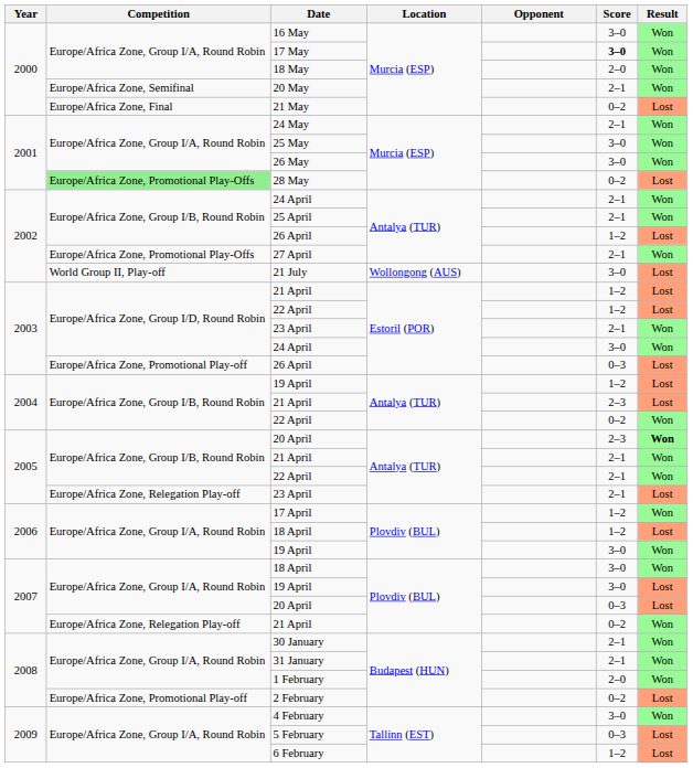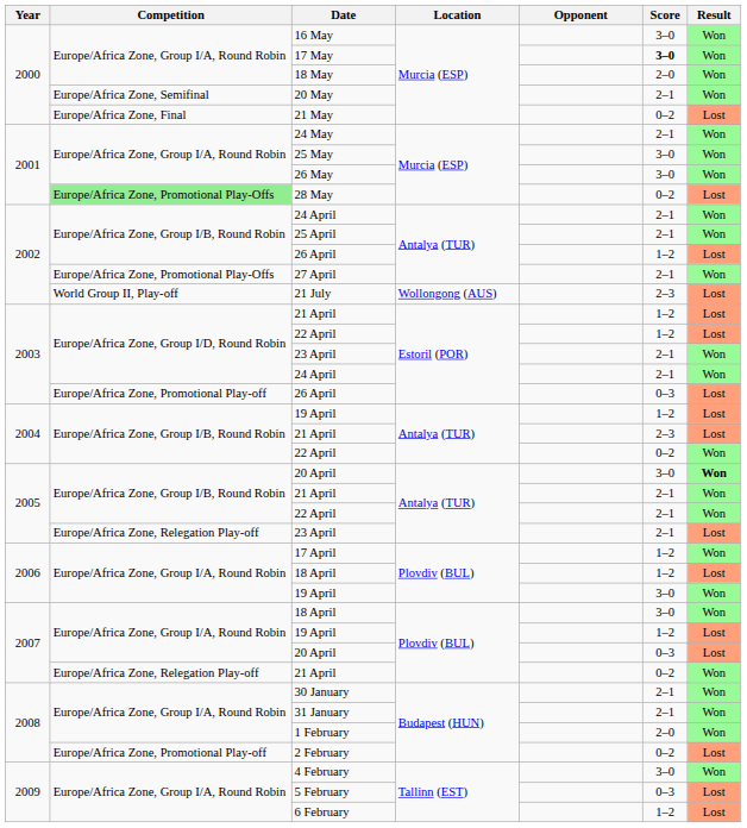 <table class="wikitable collapsible collapsed">
 <tr>
 <th style="width:50px">Year</th>
 <th style="width:300px">Competition</th>
 <th style="width:125px">Date</th>
 <th style="width:150px">Location</th>
 <th style="width:150px">Opponent</th>
 <th style="width:50px">Score</th>
 <th style="width:60px">Result</th>
 </tr>
 <tr>
 <td align="center" rowspan="5">2000</td>
 <td rowspan="3">Europe/Africa Zone, Group I/A, Round Robin</td>
 <td>16 May</td>
 <td rowspan="5"><a href='#'>Murcia</a> (<a href='#'>ESP</a>)</td>
 <td></td>
 <td align="center">3–0</td>
 <td align="center" bgcolor="#98FB98">Won</td>
 </tr>
 <tr>
 <td>17 May</td>
 <td></td>
 <td align="center"><strong>3–0</strong></td>
 <td align="center" bgcolor="#98FB98">Won</td>
 </tr>
 <tr>
 <td>18 May</td>
 <td></td>
 <td align="center">2–0</td>
 <td align="center" bgcolor="#98FB98">Won</td>
 </tr>
 <tr>
 <td>Europe/Africa Zone, Semifinal</td>
 <td>20 May</td>
 <td></td>
 <td align="center">2–1</td>
 <td align="center" bgcolor="#98FB98">Won</td>
 </tr>
 <tr>
 <td>Europe/Africa Zone, Final</td>
 <td>21 May</td>
 <td></td>
 <td align="center">0–2</td>
 <td align="center" bgcolor="#FFA07A">Lost</td>
 </tr>
 <tr>
 <td align="center" rowspan="4">2001</td>
 <td rowspan="3">Europe/Africa Zone, Group I/A, Round Robin</td>
 <td>24 May</td>
 <td rowspan="4"><a href='#'>Murcia</a> (<a href='#'>ESP</a>)</td>
 <td></td>
 <td align="center">2–1</td>
 <td align="center" bgcolor="#98FB98">Won</td>
 </tr>
 <tr>
 <td>25 May</td>
 <td></td>
 <td align="center">3–0</td>
 <td align="center" bgcolor="#98FB98">Won</td>
 </tr>
 <tr>
 <td>26 May</td>
 <td></td>
 <td align="center">3–0</td>
 <td align="center" bgcolor="#98FB98">Won</td>
 </tr>
 <tr>
 <td style="background: lightgreen;">Europe/Africa Zone, Promotional Play-Offs</td>
 <td>28 May</td>
 <td></td>
 <td align="center">0–2</td>
 <td align="center" bgcolor="#FFA07A">Lost</td>
 </tr>
 <tr>
 <td align="center" rowspan="5">2002</td>
 <td rowspan="3">Europe/Africa Zone, Group I/B, Round Robin</td>
 <td>24 April</td>
 <td rowspan="4"><a href='#'>Antalya</a> (<a href='#'>TUR</a>)</td>
 <td></td>
 <td align="center">2–1</td>
 <td align="center" bgcolor="#98FB98">Won</td>
 </tr>
 <tr>
 <td>25 April</td>
 <td></td>
 <td align="center">2–1</td>
 <td align="center" bgcolor="#98FB98">Won</td>
 </tr>
 <tr>
 <td>26 April</td>
 <td></td>
 <td align="center">1–2</td>
 <td align="center" bgcolor="#FFA07A">Lost</td>
 </tr>
 <tr>
 <td>Europe/Africa Zone, Promotional Play-Offs</td>
 <td>27 April</td>
 <td></td>
 <td align="center">2–1</td>
 <td align="center" bgcolor="#98FB98">Won</td>
 </tr>
 <tr>
 <td>World Group II, Play-off</td>
 <td>21 July</td>
 <td><a href='#'>Wollongong</a> (<a href='#'>AUS</a>)</td>
 <td></td>
-<td align="center">3–0</td>
+<td align="center">2–3</td>
 <td align="center" bgcolor="#FFA07A">Lost</td>
 </tr>
 <tr>
 <td align="center" rowspan="5">2003</td>
 <td rowspan="4">Europe/Africa Zone, Group I/D, Round Robin</td>
 <td>21 April</td>
 <td rowspan="5"><a href='#'>Estoril</a> (<a href='#'>POR</a>)</td>
 <td></td>
 <td align="center">1–2</td>
 <td align="center" bgcolor="#FFA07A">Lost</td>
 </tr>
 <tr>
 <td>22 April</td>
 <td></td>
 <td align="center">1–2</td>
 <td align="center" bgcolor="#FFA07A">Lost</td>
 </tr>
 <tr>
 <td>23 April</td>
 <td></td>
 <td align="center">2–1</td>
 <td align="center" bgcolor="#98FB98">Won</td>
 </tr>
 <tr>
 <td>24 April</td>
 <td></td>
-<td align="center">3–0</td>
+<td align="center">2–1</td>
 <td align="center" bgcolor="#98FB98">Won</td>
 </tr>
 <tr>
 <td>Europe/Africa Zone, Promotional Play-off</td>
 <td>26 April</td>
 <td></td>
 <td align="center">0–3</td>
 <td align="center" bgcolor="#FFA07A">Lost</td>
 </tr>
 <tr>
 <td align="center" rowspan="3">2004</td>
 <td rowspan="3">Europe/Africa Zone, Group I/B, Round Robin</td>
 <td>19 April</td>
 <td rowspan="3"><a href='#'>Antalya</a> (<a href='#'>TUR</a>)</td>
 <td></td>
 <td align="center">1–2</td>
 <td align="center" bgcolor="#FFA07A">Lost</td>
 </tr>
 <tr>
 <td>21 April</td>
 <td></td>
 <td align="center">2–3</td>
 <td align="center" bgcolor="#FFA07A">Lost</td>
 </tr>
 <tr>
 <td>22 April</td>
 <td></td>
 <td align="center">0–2</td>
 <td align="center" bgcolor="#98FB98">Won</td>
 </tr>
 <tr>
 <td align="center" rowspan="4">2005</td>
 <td rowspan="3">Europe/Africa Zone, Group I/B, Round Robin</td>
 <td>20 April</td>
 <td rowspan="4"><a href='#'>Antalya</a> (<a href='#'>TUR</a>)</td>
 <td></td>
-<td align="center">2–3</td>
+<td align="center">3–0</td>
 <td align="center" bgcolor="#98FB98"><strong>Won</strong></td>
 </tr>
 <tr>
 <td>21 April</td>
 <td></td>
 <td align="center">2–1</td>
 <td align="center" bgcolor="#98FB98">Won</td>
 </tr>
 <tr>
 <td>22 April</td>
 <td></td>
 <td align="center">2–1</td>
 <td align="center" bgcolor="#98FB98">Won</td>
 </tr>
 <tr>
 <td>Europe/Africa Zone, Relegation Play-off</td>
 <td>23 April</td>
 <td></td>
 <td align="center">2–1</td>
 <td align="center" bgcolor="#FFA07A">Lost</td>
 </tr>
 <tr>
 <td align="center" rowspan="3">2006</td>
 <td rowspan="3">Europe/Africa Zone, Group I/A, Round Robin</td>
 <td>17 April</td>
 <td rowspan="3"><a href='#'>Plovdiv</a> (<a href='#'>BUL</a>)</td>
 <td></td>
 <td align="center">1–2</td>
 <td align="center" bgcolor="#98FB98">Won</td>
 </tr>
 <tr>
 <td>18 April</td>
 <td></td>
 <td align="center">1–2</td>
 <td align="center" bgcolor="#FFA07A">Lost</td>
 </tr>
 <tr>
 <td>19 April</td>
 <td></td>
 <td align="center">3–0</td>
 <td align="center" bgcolor="#98FB98">Won</td>
 </tr>
 <tr>
 <td align="center" rowspan="4">2007</td>
 <td rowspan="3">Europe/Africa Zone, Group I/A, Round Robin</td>
 <td>18 April</td>
 <td rowspan="4"><a href='#'>Plovdiv</a> (<a href='#'>BUL</a>)</td>
 <td></td>
 <td align="center">3–0</td>
 <td align="center" bgcolor="#98FB98">Won</td>
 </tr>
 <tr>
 <td>19 April</td>
 <td></td>
-<td align="center">3–0</td>
+<td align="center">1–2</td>
 <td align="center" bgcolor="#FFA07A">Lost</td>
 </tr>
 <tr>
 <td>20 April</td>
 <td></td>
 <td align="center">0–3</td>
 <td align="center" bgcolor="#FFA07A">Lost</td>
 </tr>
 <tr>
 <td>Europe/Africa Zone, Relegation Play-off</td>
 <td>21 April</td>
 <td></td>
 <td align="center">0–2</td>
 <td align="center" bgcolor="#98FB98">Won</td>
 </tr>
 <tr>
 <td align="center" rowspan="4">2008</td>
 <td rowspan="3">Europe/Africa Zone, Group I/A, Round Robin</td>
 <td>30 January</td>
 <td rowspan="4"><a href='#'>Budapest</a> (<a href='#'>HUN</a>)</td>
 <td></td>
 <td align="center">2–1</td>
 <td align="center" bgcolor="#98FB98">Won</td>
 </tr>
 <tr>
 <td>31 January</td>
 <td></td>
 <td align="center">2–1</td>
 <td align="center" bgcolor="#98FB98">Won</td>
 </tr>
 <tr>
 <td>1 February</td>
 <td></td>
 <td align="center">2–0</td>
 <td align="center" bgcolor="#98FB98">Won</td>
 </tr>
 <tr>
 <td>Europe/Africa Zone, Promotional Play-off</td>
 <td>2 February</td>
 <td></td>
 <td align="center">0–2</td>
 <td align="center" bgcolor="#FFA07A">Lost</td>
 </tr>
 <tr>
 <td align="center" rowspan="3">2009</td>
 <td rowspan="3">Europe/Africa Zone, Group I/A, Round Robin</td>
 <td>4 February</td>
 <td rowspan="4"><a href='#'>Tallinn</a> (<a href='#'>EST</a>)</td>
 <td></td>
 <td align="center">3–0</td>
 <td align="center" bgcolor="#98FB98">Won</td>
 </tr>
 <tr>
 <td>5 February</td>
 <td></td>
 <td align="center">0–3</td>
 <td align="center" bgcolor="#FFA07A">Lost</td>
 </tr>
 <tr>
 <td>6 February</td>
 <td></td>
 <td align="center">1–2</td>
 <td align="center" bgcolor="#FFA07A">Lost</td>
 </tr>
 </table>
